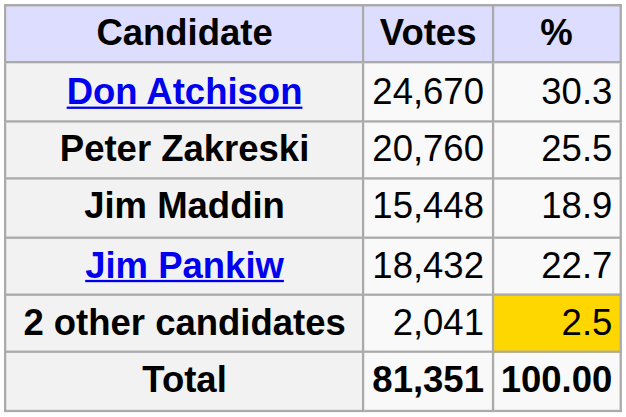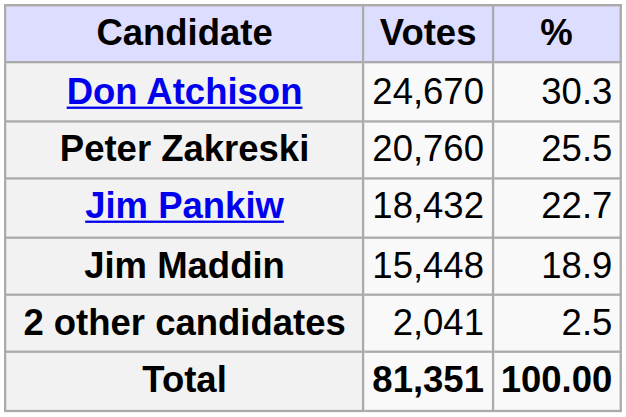 <table class="wikitable sortable plainrowheaders">
 <tr style="background-color:#00594E">
 </tr>
 <tr>
 <th scope="col" style="background:#ddf; width:150px;">Candidate</th>
 <th scope="col" style="background:#ddf;">Votes</th>
 <th scope="col" style="background:#ddf;">%</th>
 </tr>
 <tr>
 <th scope="row"><a href='#'>Don Atchison</a></th>
 <td align="right">24,670</td>
 <td align="right">30.3</td>
 </tr>
 <tr>
 <th scope="row">Peter Zakreski</th>
 <td align="right">20,760</td>
 <td align="right">25.5</td>
 </tr>
 <tr>
+<th scope="row"><a href='#'>Jim Pankiw</a></th>
+<td align="right">18,432</td>
+<td align="right">22.7</td>
+</tr>
+<tr>
 <th scope="row"><strong>Jim Maddin</strong></th>
 <td align="right">15,448</td>
 <td align="right">18.9</td>
 </tr>
 <tr>
-<th scope="row"><a href='#'>Jim Pankiw</a></th>
-<td align="right">18,432</td>
-<td align="right">22.7</td>
-</tr>
-<tr>
 <th scope="row">2 other candidates</th>
 <td align="right">2,041</td>
-<td align="right" style="background: gold;">2.5</td>
+<td align="right">2.5</td>
 </tr>
 <tr>
 <th scope="row"><strong>Total</strong></th>
 <td align="right"><strong>81,351</strong></td>
 <td align=right><strong>100.00</strong></td>
 </tr>
 </table>
